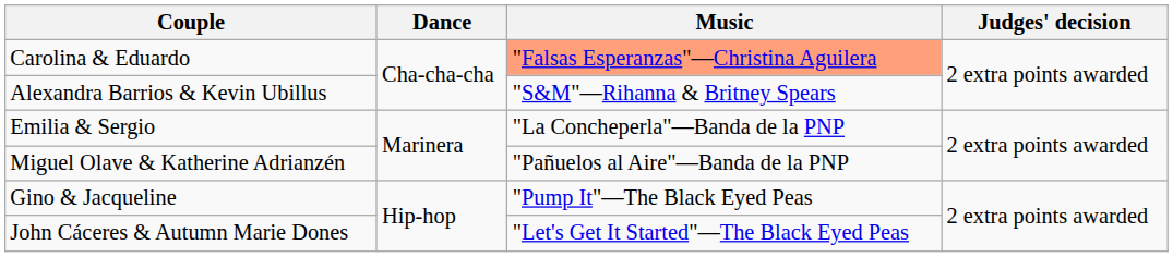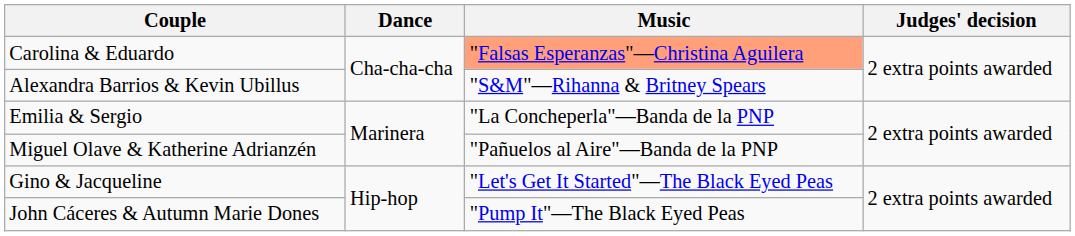 <table class="wikitable sortable" style="width:95%; white-space:nowrap">
 <tr>
 <th>Couple</th>
 <th>Dance</th>
 <th>Music</th>
 <th>Judges' decision</th>
 </tr>
 <tr>
 <td>Carolina & Eduardo</td>
 <td rowspan=2>Cha-cha-cha</td>
 <td style="background: lightsalmon;">"<a href='#'>Falsas Esperanzas</a>"—<a href='#'>Christina Aguilera</a></td>
 <td rowspan=2>2 extra points awarded</td>
 </tr>
 <tr>
 <td>Alexandra Barrios & Kevin Ubillus</td>
 <td>"<a href='#'>S&M</a>"—<a href='#'>Rihanna</a> & <a href='#'>Britney Spears</a></td>
 </tr>
 <tr>
 <td>Emilia & Sergio</td>
 <td rowspan=2>Marinera</td>
 <td>"La Concheperla"—Banda de la <a href='#'>PNP</a></td>
 <td rowspan=2>2 extra points awarded</td>
 </tr>
 <tr>
 <td>Miguel Olave & Katherine Adrianzén</td>
 <td>"Pañuelos al Aire"—Banda de la PNP</td>
 </tr>
 <tr>
 <td>Gino & Jacqueline</td>
 <td rowspan=2>Hip-hop</td>
-<td>"<a href='#'>Pump It</a>"—The Black Eyed Peas</td>
+<td>"<a href='#'>Let's Get It Started</a>"—<a href='#'>The Black Eyed Peas</a></td>
 <td rowspan=2>2 extra points awarded</td>
 </tr>
 <tr>
 <td>John Cáceres & Autumn Marie Dones</td>
-<td>"<a href='#'>Let's Get It Started</a>"—<a href='#'>The Black Eyed Peas</a></td>
+<td>"<a href='#'>Pump It</a>"—The Black Eyed Peas</td>
 </tr>
 </table>
